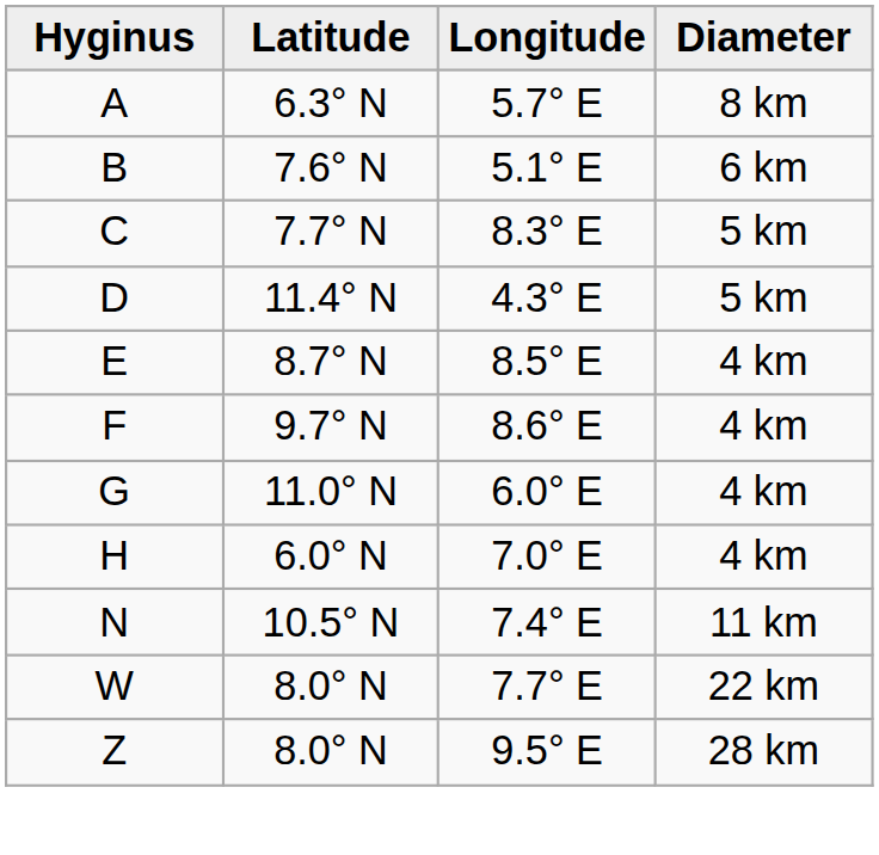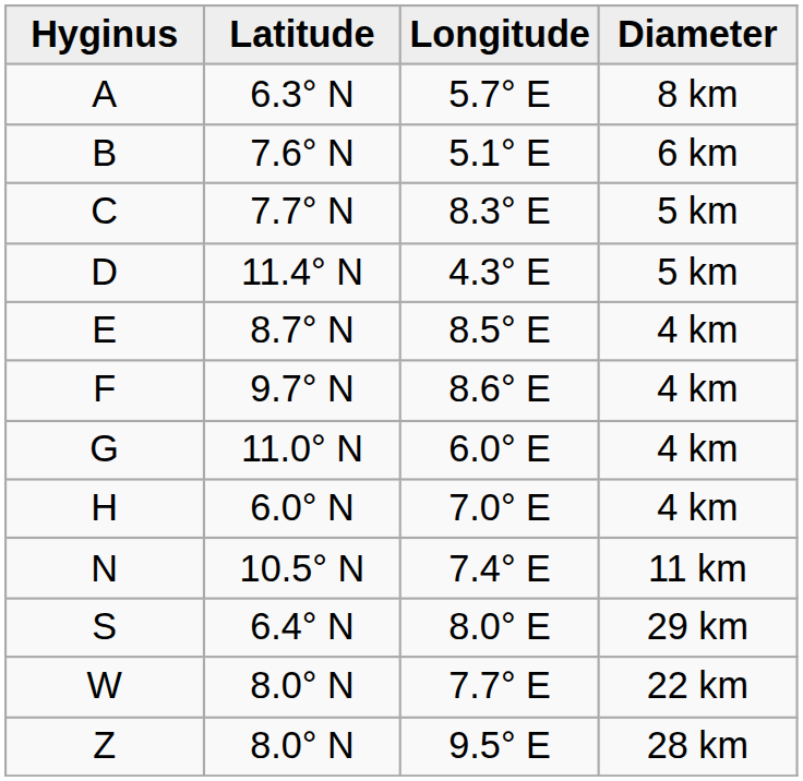 <table class="wikitable">
 <tr>
 <th width="25%" style="background:#eeeeee;">Hyginus</th>
 <th width="25%" style="background:#eeeeee;">Latitude</th>
 <th width="25%" style="background:#eeeeee;">Longitude</th>
 <th width="25%" style="background:#eeeeee;">Diameter</th>
 </tr>
 <tr>
 <td align="center">A</td>
 <td align="center">6.3° N</td>
 <td align="center">5.7° E</td>
 <td align="center">8 km</td>
 </tr>
 <tr>
 <td align="center">B</td>
 <td align="center">7.6° N</td>
 <td align="center">5.1° E</td>
 <td align="center">6 km</td>
 </tr>
 <tr>
 <td align="center">C</td>
 <td align="center">7.7° N</td>
 <td align="center">8.3° E</td>
 <td align="center">5 km</td>
 </tr>
 <tr>
 <td align="center">D</td>
 <td align="center">11.4° N</td>
 <td align="center">4.3° E</td>
 <td align="center">5 km</td>
 </tr>
 <tr>
 <td align="center">E</td>
 <td align="center">8.7° N</td>
 <td align="center">8.5° E</td>
 <td align="center">4 km</td>
 </tr>
 <tr>
 <td align="center">F</td>
 <td align="center">9.7° N</td>
 <td align="center">8.6° E</td>
 <td align="center">4 km</td>
 </tr>
 <tr>
 <td align="center">G</td>
 <td align="center">11.0° N</td>
 <td align="center">6.0° E</td>
 <td align="center">4 km</td>
 </tr>
 <tr>
 <td align="center">H</td>
 <td align="center">6.0° N</td>
 <td align="center">7.0° E</td>
 <td align="center">4 km</td>
 </tr>
 <tr>
 <td align="center">N</td>
 <td align="center">10.5° N</td>
 <td align="center">7.4° E</td>
 <td align="center">11 km</td>
 </tr>
 <tr>
+<td align="center">S</td>
+<td align="center">6.4° N</td>
+<td align="center">8.0° E</td>
+<td align="center">29 km</td>
+</tr>
+<tr>
 <td align="center">W</td>
 <td align="center">8.0° N</td>
 <td align="center">7.7° E</td>
 <td align="center">22 km</td>
 </tr>
 <tr>
 <td align="center">Z</td>
 <td align="center">8.0° N</td>
 <td align="center">9.5° E</td>
 <td align="center">28 km</td>
 </tr>
 </table>
